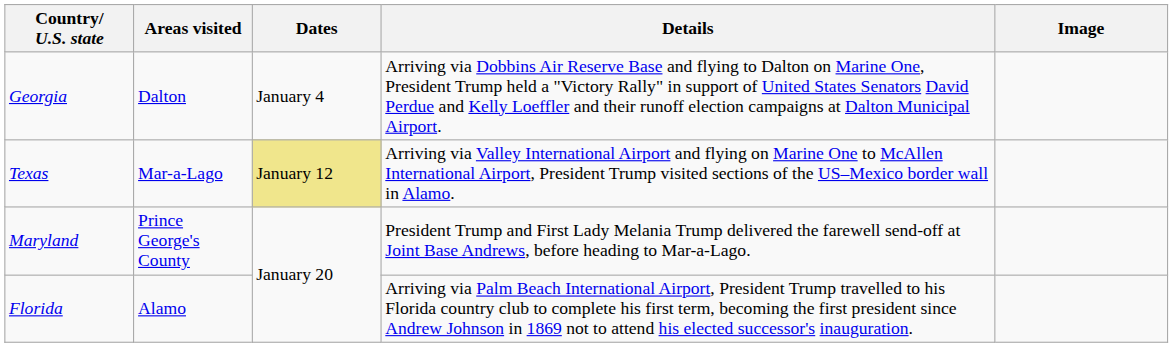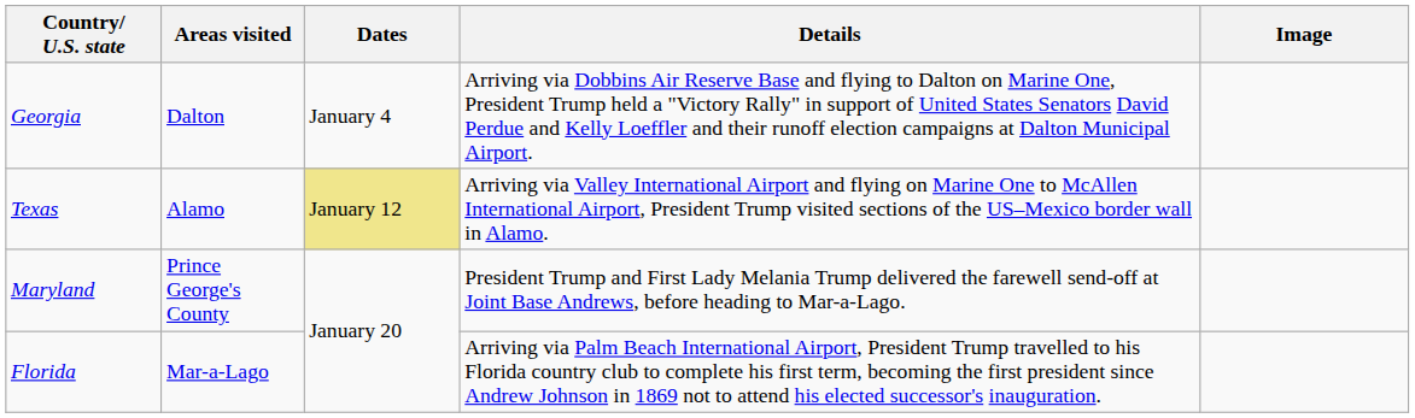 <table class="wikitable" style="margin: 1em auto 1em auto">
 <tr>
 <th width="110">Country/<br><em>U.S. state</em></th>
 <th width="100">Areas visited</th>
 <th width="110">Dates</th>
 <th width="550">Details</th>
 <th width="150">Image</th>
 </tr>
 <tr>
 <td> <em><a href='#'>Georgia</a></em></td>
 <td><a href='#'>Dalton</a></td>
 <td>January 4</td>
 <td>Arriving via <a href='#'>Dobbins Air Reserve Base</a> and flying to Dalton on <a href='#'>Marine One</a>, President Trump held a "Victory Rally" in support of <a href='#'>United States Senators</a> <a href='#'>David Perdue</a> and <a href='#'>Kelly Loeffler</a> and their runoff election campaigns at <a href='#'>Dalton Municipal Airport</a>.</td>
 <td></td>
 </tr>
 <tr>
 <td> <em><a href='#'>Texas</a></em></td>
-<td><a href='#'>Mar-a-Lago</a></td>
+<td><a href='#'>Alamo</a></td>
 <td style="background: khaki;">January 12</td>
 <td>Arriving via <a href='#'>Valley International Airport</a> and flying on <a href='#'>Marine One</a> to <a href='#'>McAllen International Airport</a>, President Trump visited sections of the <a href='#'>US–Mexico border wall</a> in <a href='#'>Alamo</a>.</td>
 <td></td>
 </tr>
 <tr>
 <td> <em><a href='#'>Maryland</a></em></td>
 <td><a href='#'>Prince George's County</a></td>
 <td rowspan=2>January 20</td>
 <td>President Trump and First Lady Melania Trump delivered the farewell send-off at <a href='#'>Joint Base Andrews</a>, before heading to Mar-a-Lago.</td>
 <td></td>
 </tr>
 <tr>
 <td> <em><a href='#'>Florida</a></em></td>
-<td><a href='#'>Alamo</a></td>
+<td><a href='#'>Mar-a-Lago</a></td>
 <td>Arriving via <a href='#'>Palm Beach International Airport</a>, President Trump travelled to his Florida country club to complete his first term, becoming the first president since <a href='#'>Andrew Johnson</a> in <a href='#'>1869</a> not to attend <a href='#'>his elected successor's</a> <a href='#'>inauguration</a>.</td>
 <td></td>
 </tr>
 </table>
